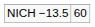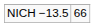 <table class="wikitable">
 <tr align="center">
 </tr>
 <tr align="center">
 <td>NICH −13.5</td>
-<td>60</td>
+<td>66</td>
 </tr>
 </table>
